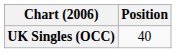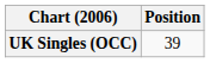 <table class="wikitable plainrowheaders" style="text-align:center">
 <tr>
 <th scope="col">Chart (2006)</th>
 <th scope="col">Position</th>
 </tr>
 <tr>
 <th scope="row">UK Singles (OCC)</th>
-<td>40</td>
+<td>39</td>
 </tr>
 </table>
